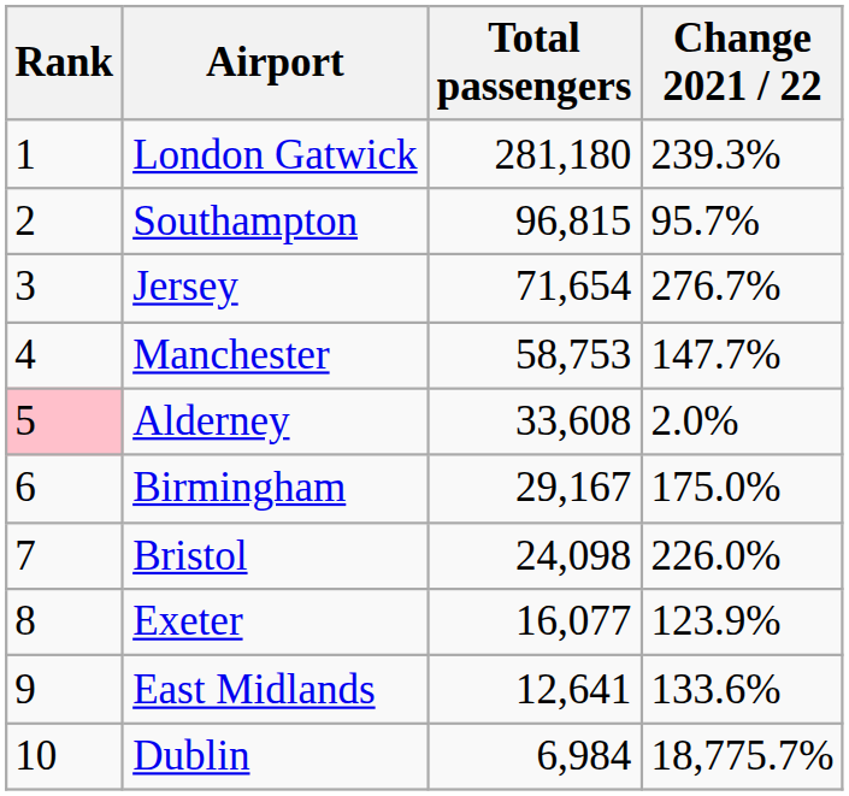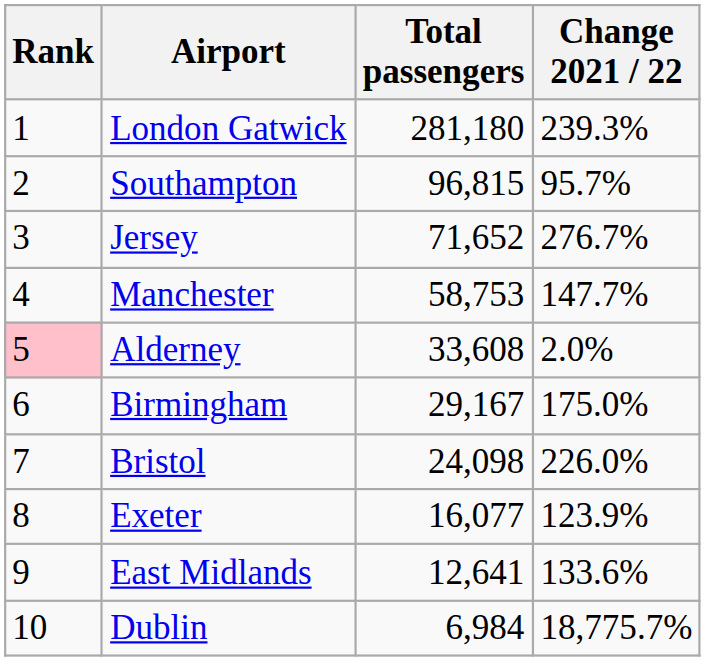 <table class="wikitable sortable" style="margin: 1em auto;">
 <tr>
 <th>Rank</th>
 <th>Airport</th>
 <th>Total <br>passengers</th>
 <th>Change<br>2021 / 22</th>
 </tr>
 <tr>
 <td>1</td>
 <td><a href='#'>London Gatwick</a></td>
 <td align='right'>281,180</td>
 <td> 239.3%</td>
 </tr>
 <tr>
 <td>2</td>
 <td><a href='#'>Southampton</a></td>
 <td align='right'>96,815</td>
 <td> 95.7%</td>
 </tr>
 <tr>
 <td>3</td>
 <td><a href='#'>Jersey</a></td>
-<td align='right'>71,654</td>
+<td align='right'>71,652</td>
 <td> 276.7%</td>
 </tr>
 <tr>
 <td>4</td>
 <td><a href='#'>Manchester</a></td>
 <td align='right'>58,753</td>
 <td> 147.7%</td>
 </tr>
 <tr>
 <td style="background: pink;">5</td>
 <td><a href='#'>Alderney</a></td>
 <td align="right">33,608</td>
 <td> 2.0%</td>
 </tr>
 <tr>
 <td>6</td>
 <td><a href='#'>Birmingham</a></td>
 <td align="right">29,167</td>
 <td> 175.0%</td>
 </tr>
 <tr>
 <td>7</td>
 <td><a href='#'>Bristol</a></td>
 <td align="right">24,098</td>
 <td> 226.0%</td>
 </tr>
 <tr>
 <td>8</td>
 <td><a href='#'>Exeter</a></td>
 <td align="right">16,077</td>
 <td> 123.9%</td>
 </tr>
 <tr>
 <td>9</td>
 <td><a href='#'>East Midlands</a></td>
 <td align="right">12,641</td>
 <td> 133.6%</td>
 </tr>
 <tr>
 <td>10</td>
 <td><a href='#'>Dublin</a></td>
 <td align="right">6,984</td>
 <td> 18,775.7%</td>
 </tr>
 </table>
